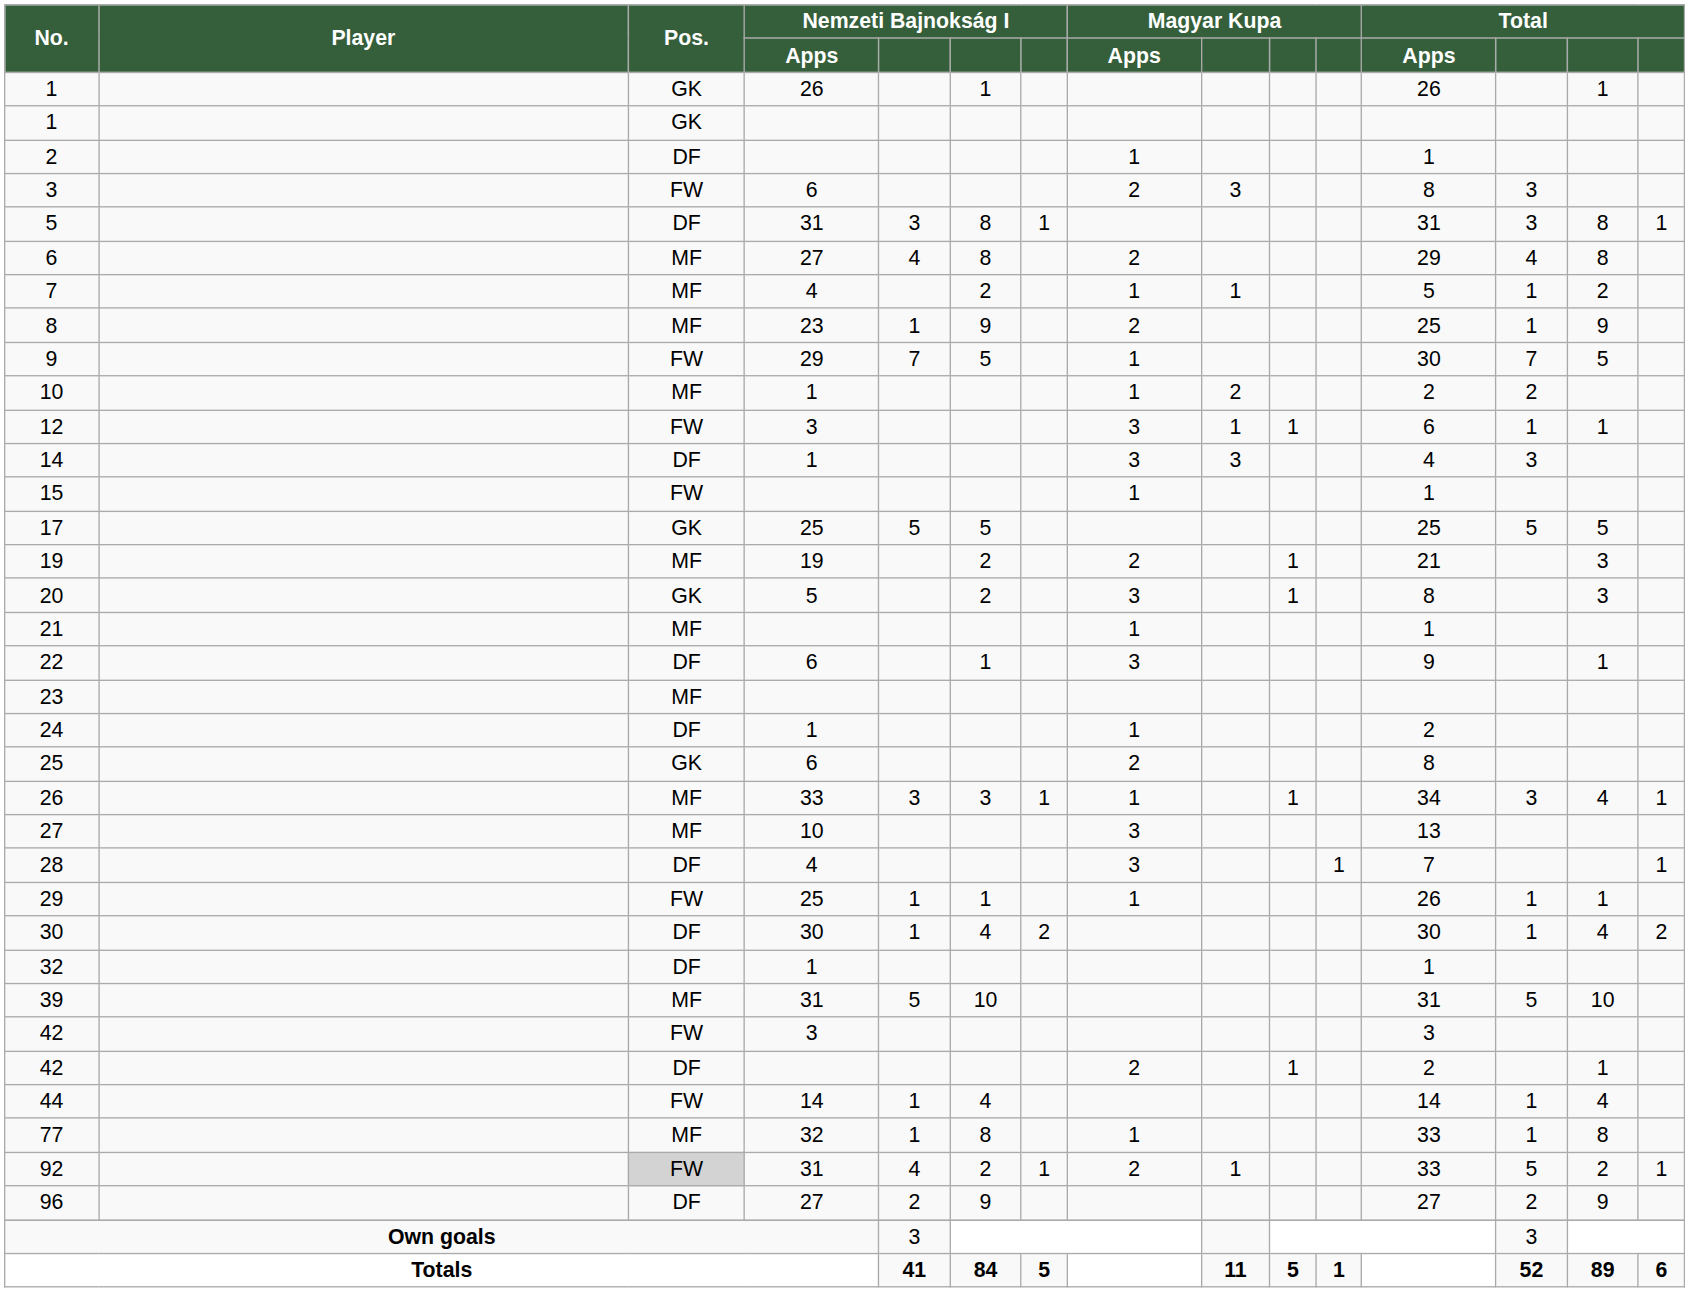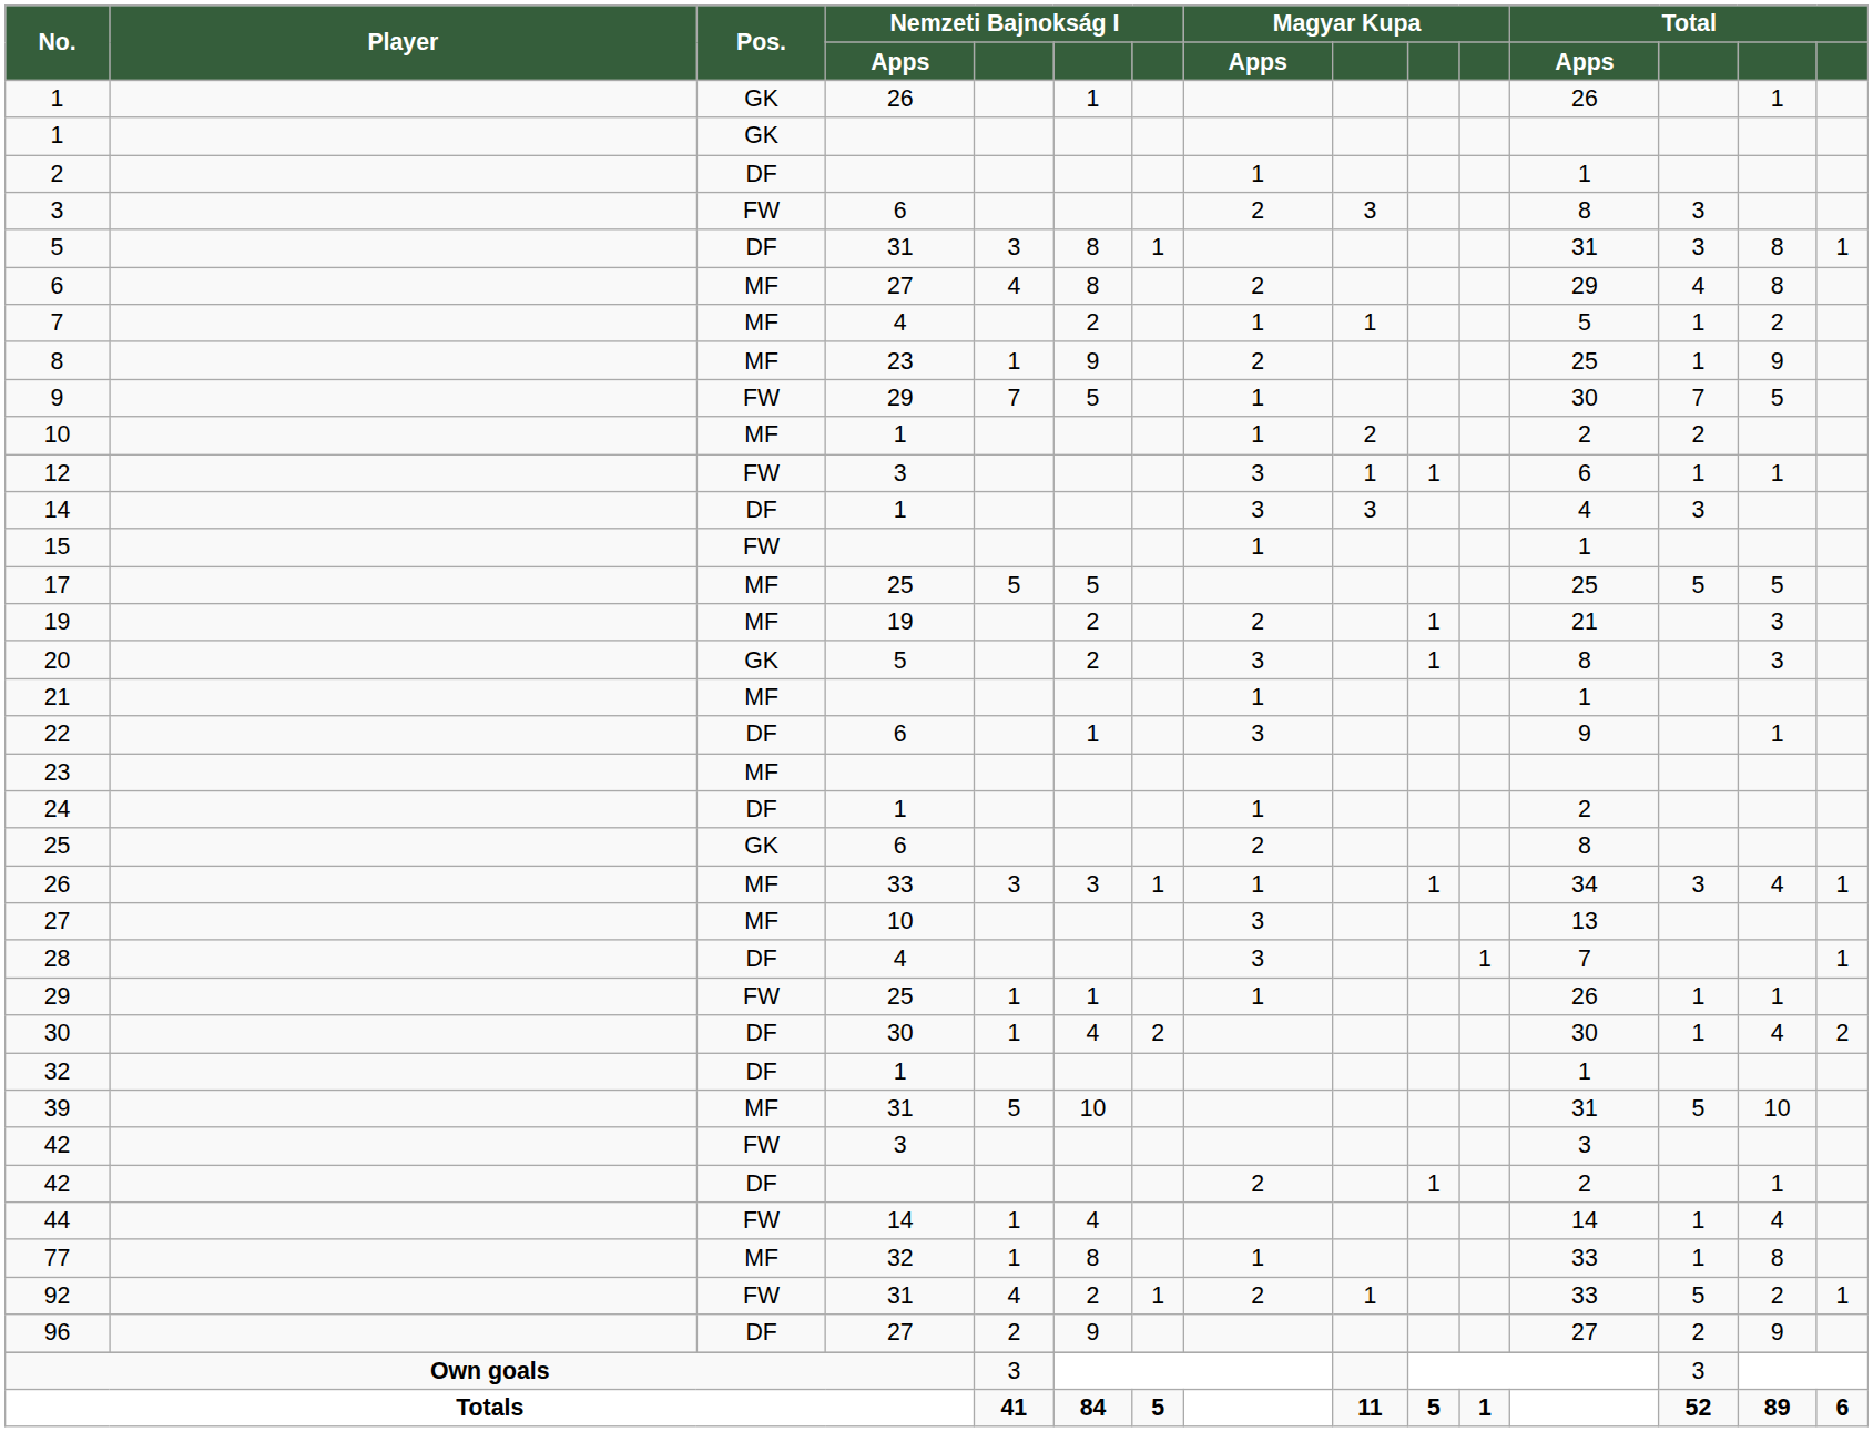 <table class="wikitable sortable alternance" style="text-align:center;width:100%">
 <tr>
 <th rowspan="2" style="background-color:#355E3B;color:#FFFFFF; width:5px">No.</th>
 <th rowspan="2" style="background-color:#355E3B;color:#FFFFFF; width:180px">Player</th>
 <th rowspan="2" style="background-color:#355E3B;color:#FFFFFF; width:5px">Pos.</th>
 <th colspan="4" style="background:#355E3B;color:#FFFFFF">Nemzeti Bajnokság I</th>
 <th colspan="4" style="background:#355E3B;color:#FFFFFF">Magyar Kupa</th>
 <th colspan="4" style="background:#355E3B;color:#FFFFFF">Total</th>
 </tr>
 <tr style="text-align:center">
 <th width="4" style="background-color:#355E3B; color:#FFFFFF">Apps</th>
 <th width="4" style="background-color:#355E3B"></th>
 <th width="4" style="background-color:#355E3B"></th>
 <th width="4" style="background-color:#355E3B"></th>
 <th width="4" style="background-color:#355E3B; color:#FFFFFF">Apps</th>
 <th width="4" style="background-color:#355E3B"></th>
 <th width="4" style="background-color:#355E3B"></th>
 <th width="4" style="background-color:#355E3B"></th>
 <th width="4" style="background-color:#355E3B; color:#FFFFFF">Apps</th>
 <th width="4" style="background-color:#355E3B"></th>
 <th width="4" style="background-color:#355E3B"></th>
 <th width="4" style="background-color:#355E3B"></th>
 </tr>
 <tr>
 <td>1</td>
 <td> </td>
 <td>GK</td>
 <td>26</td>
 <td></td>
 <td>1</td>
 <td></td>
 <td></td>
 <td></td>
 <td></td>
 <td></td>
 <td>26</td>
 <td></td>
 <td>1</td>
 <td></td>
 </tr>
 <tr>
 <td>1</td>
 <td> </td>
 <td>GK</td>
 <td></td>
 <td></td>
 <td></td>
 <td></td>
 <td></td>
 <td></td>
 <td></td>
 <td></td>
 <td></td>
 <td></td>
 <td></td>
 <td></td>
 </tr>
 <tr>
 <td>2</td>
 <td> </td>
 <td>DF</td>
 <td></td>
 <td></td>
 <td></td>
 <td></td>
 <td>1</td>
 <td></td>
 <td></td>
 <td></td>
 <td>1</td>
 <td></td>
 <td></td>
 <td></td>
 </tr>
 <tr>
 <td>3</td>
 <td> </td>
 <td>FW</td>
 <td>6</td>
 <td></td>
 <td></td>
 <td></td>
 <td>2</td>
 <td>3</td>
 <td></td>
 <td></td>
 <td>8</td>
 <td>3</td>
 <td></td>
 <td></td>
 </tr>
 <tr>
 <td>5</td>
 <td> </td>
 <td>DF</td>
 <td>31</td>
 <td>3</td>
 <td>8</td>
 <td>1</td>
 <td></td>
 <td></td>
 <td></td>
 <td></td>
 <td>31</td>
 <td>3</td>
 <td>8</td>
 <td>1</td>
 </tr>
 <tr>
 <td>6</td>
 <td> </td>
 <td>MF</td>
 <td>27</td>
 <td>4</td>
 <td>8</td>
 <td></td>
 <td>2</td>
 <td></td>
 <td></td>
 <td></td>
 <td>29</td>
 <td>4</td>
 <td>8</td>
 <td></td>
 </tr>
 <tr>
 <td>7</td>
 <td> </td>
 <td>MF</td>
 <td>4</td>
 <td></td>
 <td>2</td>
 <td></td>
 <td>1</td>
 <td>1</td>
 <td></td>
 <td></td>
 <td>5</td>
 <td>1</td>
 <td>2</td>
 <td></td>
 </tr>
 <tr>
 <td>8</td>
 <td> </td>
 <td>MF</td>
 <td>23</td>
 <td>1</td>
 <td>9</td>
 <td></td>
 <td>2</td>
 <td></td>
 <td></td>
 <td></td>
 <td>25</td>
 <td>1</td>
 <td>9</td>
 <td></td>
 </tr>
 <tr>
 <td>9</td>
 <td> </td>
 <td>FW</td>
 <td>29</td>
 <td>7</td>
 <td>5</td>
 <td></td>
 <td>1</td>
 <td></td>
 <td></td>
 <td></td>
 <td>30</td>
 <td>7</td>
 <td>5</td>
 <td></td>
 </tr>
 <tr>
 <td>10</td>
 <td> </td>
 <td>MF</td>
 <td>1</td>
 <td></td>
 <td></td>
 <td></td>
 <td>1</td>
 <td>2</td>
 <td></td>
 <td></td>
 <td>2</td>
 <td>2</td>
 <td></td>
 <td></td>
 </tr>
 <tr>
 <td>12</td>
 <td> </td>
 <td>FW</td>
 <td>3</td>
 <td></td>
 <td></td>
 <td></td>
 <td>3</td>
 <td>1</td>
 <td>1</td>
 <td></td>
 <td>6</td>
 <td>1</td>
 <td>1</td>
 <td></td>
 </tr>
 <tr>
 <td>14</td>
 <td> </td>
 <td>DF</td>
 <td>1</td>
 <td></td>
 <td></td>
 <td></td>
 <td>3</td>
 <td>3</td>
 <td></td>
 <td></td>
 <td>4</td>
 <td>3</td>
 <td></td>
 <td></td>
 </tr>
 <tr>
 <td>15</td>
 <td> </td>
 <td>FW</td>
 <td></td>
 <td></td>
 <td></td>
 <td></td>
 <td>1</td>
 <td></td>
 <td></td>
 <td></td>
 <td>1</td>
 <td></td>
 <td></td>
 <td></td>
 </tr>
 <tr>
 <td>17</td>
 <td> </td>
-<td>GK</td>
+<td>MF</td>
 <td>25</td>
 <td>5</td>
 <td>5</td>
 <td></td>
 <td></td>
 <td></td>
 <td></td>
 <td></td>
 <td>25</td>
 <td>5</td>
 <td>5</td>
 <td></td>
 </tr>
 <tr>
 <td>19</td>
 <td> </td>
 <td>MF</td>
 <td>19</td>
 <td></td>
 <td>2</td>
 <td></td>
 <td>2</td>
 <td></td>
 <td>1</td>
 <td></td>
 <td>21</td>
 <td></td>
 <td>3</td>
 <td></td>
 </tr>
 <tr>
 <td>20</td>
 <td> </td>
 <td>GK</td>
 <td>5</td>
 <td></td>
 <td>2</td>
 <td></td>
 <td>3</td>
 <td></td>
 <td>1</td>
 <td></td>
 <td>8</td>
 <td></td>
 <td>3</td>
 <td></td>
 </tr>
 <tr>
 <td>21</td>
 <td> </td>
 <td>MF</td>
 <td></td>
 <td></td>
 <td></td>
 <td></td>
 <td>1</td>
 <td></td>
 <td></td>
 <td></td>
 <td>1</td>
 <td></td>
 <td></td>
 <td></td>
 </tr>
 <tr>
 <td>22</td>
 <td> </td>
 <td>DF</td>
 <td>6</td>
 <td></td>
 <td>1</td>
 <td></td>
 <td>3</td>
 <td></td>
 <td></td>
 <td></td>
 <td>9</td>
 <td></td>
 <td>1</td>
 <td></td>
 </tr>
 <tr>
 <td>23</td>
 <td> </td>
 <td>MF</td>
 <td></td>
 <td></td>
 <td></td>
 <td></td>
 <td></td>
 <td></td>
 <td></td>
 <td></td>
 <td></td>
 <td></td>
 <td></td>
 <td></td>
 </tr>
 <tr>
 <td>24</td>
 <td> </td>
 <td>DF</td>
 <td>1</td>
 <td></td>
 <td></td>
 <td></td>
 <td>1</td>
 <td></td>
 <td></td>
 <td></td>
 <td>2</td>
 <td></td>
 <td></td>
 <td></td>
 </tr>
 <tr>
 <td>25</td>
 <td> </td>
 <td>GK</td>
 <td>6</td>
 <td></td>
 <td></td>
 <td></td>
 <td>2</td>
 <td></td>
 <td></td>
 <td></td>
 <td>8</td>
 <td></td>
 <td></td>
 <td></td>
 </tr>
 <tr>
 <td>26</td>
 <td> </td>
 <td>MF</td>
 <td>33</td>
 <td>3</td>
 <td>3</td>
 <td>1</td>
 <td>1</td>
 <td></td>
 <td>1</td>
 <td></td>
 <td>34</td>
 <td>3</td>
 <td>4</td>
 <td>1</td>
 </tr>
 <tr>
 <td>27</td>
 <td> </td>
 <td>MF</td>
 <td>10</td>
 <td></td>
 <td></td>
 <td></td>
 <td>3</td>
 <td></td>
 <td></td>
 <td></td>
 <td>13</td>
 <td></td>
 <td></td>
 <td></td>
 </tr>
 <tr>
 <td>28</td>
 <td> </td>
 <td>DF</td>
 <td>4</td>
 <td></td>
 <td></td>
 <td></td>
 <td>3</td>
 <td></td>
 <td></td>
 <td>1</td>
 <td>7</td>
 <td></td>
 <td></td>
 <td>1</td>
 </tr>
 <tr>
 <td>29</td>
 <td> </td>
 <td>FW</td>
 <td>25</td>
 <td>1</td>
 <td>1</td>
 <td></td>
 <td>1</td>
 <td></td>
 <td></td>
 <td></td>
 <td>26</td>
 <td>1</td>
 <td>1</td>
 <td></td>
 </tr>
 <tr>
 <td>30</td>
 <td> </td>
 <td>DF</td>
 <td>30</td>
 <td>1</td>
 <td>4</td>
 <td>2</td>
 <td></td>
 <td></td>
 <td></td>
 <td></td>
 <td>30</td>
 <td>1</td>
 <td>4</td>
 <td>2</td>
 </tr>
 <tr>
 <td>32</td>
 <td> </td>
 <td>DF</td>
 <td>1</td>
 <td></td>
 <td></td>
 <td></td>
 <td></td>
 <td></td>
 <td></td>
 <td></td>
 <td>1</td>
 <td></td>
 <td></td>
 <td></td>
 </tr>
 <tr>
 <td>39</td>
 <td> </td>
 <td>MF</td>
 <td>31</td>
 <td>5</td>
 <td>10</td>
 <td></td>
 <td></td>
 <td></td>
 <td></td>
 <td></td>
 <td>31</td>
 <td>5</td>
 <td>10</td>
 <td></td>
 </tr>
 <tr>
 <td>42</td>
 <td> </td>
 <td>FW</td>
 <td>3</td>
 <td></td>
 <td></td>
 <td></td>
 <td></td>
 <td></td>
 <td></td>
 <td></td>
 <td>3</td>
 <td></td>
 <td></td>
 <td></td>
 </tr>
 <tr>
 <td>42</td>
 <td> </td>
 <td>DF</td>
 <td></td>
 <td></td>
 <td></td>
 <td></td>
 <td>2</td>
 <td></td>
 <td>1</td>
 <td></td>
 <td>2</td>
 <td></td>
 <td>1</td>
 <td></td>
 </tr>
 <tr>
 <td>44</td>
 <td> </td>
 <td>FW</td>
 <td>14</td>
 <td>1</td>
 <td>4</td>
 <td></td>
 <td></td>
 <td></td>
 <td></td>
 <td></td>
 <td>14</td>
 <td>1</td>
 <td>4</td>
 <td></td>
 </tr>
 <tr>
 <td>77</td>
 <td> </td>
 <td>MF</td>
 <td>32</td>
 <td>1</td>
 <td>8</td>
 <td></td>
 <td>1</td>
 <td></td>
 <td></td>
 <td></td>
 <td>33</td>
 <td>1</td>
 <td>8</td>
 <td></td>
 </tr>
 <tr>
 <td>92</td>
 <td> </td>
-<td style="background: lightgrey;">FW</td>
+<td>FW</td>
 <td>31</td>
 <td>4</td>
 <td>2</td>
 <td>1</td>
 <td>2</td>
 <td>1</td>
 <td></td>
 <td></td>
 <td>33</td>
 <td>5</td>
 <td>2</td>
 <td>1</td>
 </tr>
 <tr>
 <td>96</td>
 <td> </td>
 <td>DF</td>
 <td>27</td>
 <td>2</td>
 <td>9</td>
 <td></td>
 <td></td>
 <td></td>
 <td></td>
 <td></td>
 <td>27</td>
 <td>2</td>
 <td>9</td>
 <td></td>
 </tr>
 <tr>
 </tr>
 <tr class="sortbottom">
 <td colspan="4"><strong>Own goals</strong></td>
 <td>3</td>
 <td colspan="3" style="background:white;text-align:center"></td>
 <td></td>
 <td colspan="3" style="background:white;text-align:center"></td>
 <td>3</td>
 <td colspan="2" style="background:white;text-align:center"></td>
 </tr>
 <tr class="sortbottom">
 <td colspan="4" style="background:white;text-align:center"><strong>Totals</strong></td>
 <td><strong>41</strong></td>
 <td><strong>84</strong></td>
 <td><strong>5</strong></td>
 <td rowspan="3" style="background:white;text-align:center"></td>
 <td><strong>11</strong></td>
 <td><strong>5</strong></td>
 <td><strong>1</strong></td>
 <td rowspan="3" style="background:white;text-align:center"></td>
 <td><strong>52</strong></td>
 <td><strong>89</strong></td>
 <td><strong>6</strong></td>
 </tr>
 </table>
